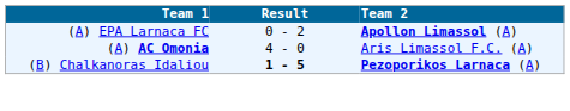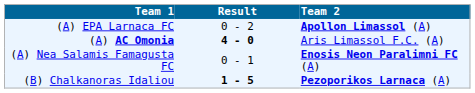 <table cellspacing="0" style="background: #EBF5FF; border: 1px #aaa solid; border-collapse: collapse; font-size: 95%;" width=60%>
 <tr bgcolor=#006699 style="color:white;">
 <th width=30% align="right">Team 1</th>
 <th width=22% align="center">Result</th>
 <th width=30% align="left">Team 2</th>
 </tr>
 <tr>
 <td align=right>(<a href='#'>A</a>) <a href='#'>EPA Larnaca FC</a></td>
 <td align=center>0 - 2</td>
 <td align=left><strong><a href='#'>Apollon Limassol</a></strong> (<a href='#'>A</a>)</td>
 </tr>
 <tr>
 <td align=right>(<a href='#'>A</a>) <strong><a href='#'>AC Omonia</a></strong></td>
-<td align=center>4 - 0</td>
+<td align=center><strong>4 - 0</strong></td>
 <td align=left><a href='#'>Aris Limassol F.C.</a> (<a href='#'>A</a>)</td>
+</tr>
+<tr>
+<td align=right>(<a href='#'>A</a>) <a href='#'>Nea Salamis Famagusta FC</a></td>
+<td align=center>0 - 1</td>
+<td align=left><strong><a href='#'>Enosis Neon Paralimni FC</a></strong> (<a href='#'>A</a>)</td>
 </tr>
 <tr>
 <td align=right>(<a href='#'>B</a>) <a href='#'>Chalkanoras Idaliou</a></td>
 <td align=center><strong>1 - 5</strong></td>
 <td align=left><strong><a href='#'>Pezoporikos Larnaca</a></strong> (<a href='#'>A</a>)</td>
 </tr>
 <tr>
 </tr>
 </table>
